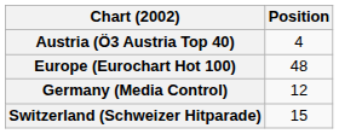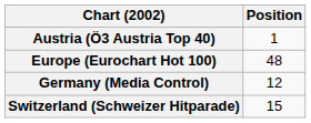 <table class="wikitable sortable plainrowheaders" style="text-align:center">
 <tr>
 <th>Chart (2002)</th>
 <th>Position</th>
 </tr>
 <tr>
 <th scope="row">Austria (Ö3 Austria Top 40)</th>
-<td>4</td>
+<td>1</td>
 </tr>
 <tr>
 <th scope="row">Europe (Eurochart Hot 100)</th>
 <td>48</td>
 </tr>
 <tr>
 <th scope="row">Germany (Media Control)</th>
 <td>12</td>
 </tr>
 <tr>
 <th scope="row">Switzerland (Schweizer Hitparade)</th>
 <td>15</td>
 </tr>
 </table>
